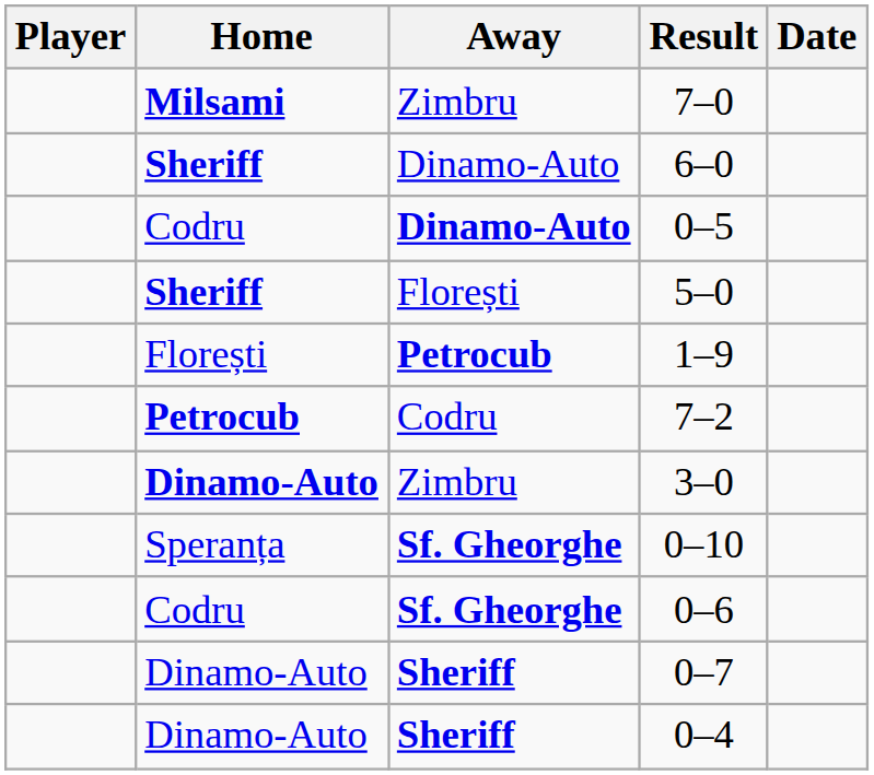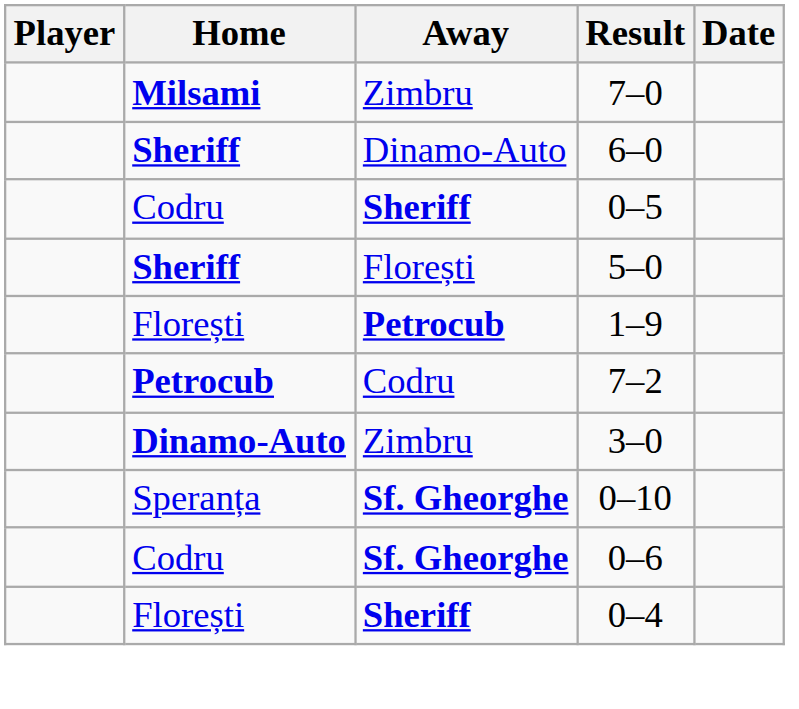 <table class="wikitable sortable">
 <tr>
 <th>Player</th>
 <th>Home</th>
 <th>Away</th>
 <th style="text-align:center">Result</th>
 <th>Date</th>
 </tr>
 <tr>
 <td> </td>
 <td><strong><a href='#'>Milsami</a></strong></td>
 <td><a href='#'>Zimbru</a></td>
 <td style="text-align:center;">7–0</td>
 <td></td>
 </tr>
 <tr>
 <td> </td>
 <td><strong><a href='#'>Sheriff</a></strong></td>
 <td><a href='#'>Dinamo-Auto</a></td>
 <td style="text-align:center;">6–0</td>
 <td></td>
 </tr>
 <tr>
 <td> </td>
 <td><a href='#'>Codru</a></td>
-<td><strong><a href='#'>Dinamo-Auto</a></strong></td>
+<td><strong><a href='#'>Sheriff</a></strong></td>
 <td style="text-align:center;">0–5</td>
 <td></td>
 </tr>
 <tr>
 <td> </td>
 <td><strong><a href='#'>Sheriff</a></strong></td>
 <td><a href='#'>Florești</a></td>
 <td style="text-align:center;">5–0</td>
 <td></td>
 </tr>
 <tr>
 <td> </td>
 <td><a href='#'>Florești</a></td>
 <td><strong><a href='#'>Petrocub</a></strong></td>
 <td style="text-align:center;">1–9</td>
 <td></td>
 </tr>
 <tr>
 <td> </td>
 <td><strong><a href='#'>Petrocub</a></strong></td>
 <td><a href='#'>Codru</a></td>
 <td style="text-align:center;">7–2</td>
 <td></td>
 </tr>
 <tr>
 <td> </td>
 <td><strong><a href='#'>Dinamo-Auto</a></strong></td>
 <td><a href='#'>Zimbru</a></td>
 <td style="text-align:center;">3–0</td>
 <td></td>
 </tr>
 <tr>
 <td> </td>
 <td><a href='#'>Speranța</a></td>
 <td><strong><a href='#'>Sf. Gheorghe</a></strong></td>
 <td style="text-align:center;">0–10</td>
 <td></td>
 </tr>
 <tr>
 <td> </td>
 <td><a href='#'>Codru</a></td>
 <td><strong><a href='#'>Sf. Gheorghe</a></strong></td>
 <td style="text-align:center;">0–6</td>
 <td></td>
 </tr>
 <tr>
 <td> </td>
-<td><a href='#'>Dinamo-Auto</a></td>
-<td><strong><a href='#'>Sheriff</a></strong></td>
-<td style="text-align:center;">0–7</td>
-<td></td>
-</tr>
-<tr>
-<td> </td>
-<td><a href='#'>Dinamo-Auto</a></td>
+<td><a href='#'>Florești</a></td>
 <td><strong><a href='#'>Sheriff</a></strong></td>
 <td style="text-align:center;">0–4</td>
 <td></td>
 </tr>
 </table>
